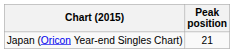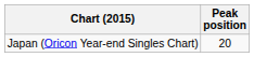 <table class="wikitable sortable">
 <tr>
 <th>Chart (2015)</th>
 <th>Peak<br>position</th>
 </tr>
 <tr>
 <td>Japan (<a href='#'>Oricon</a> Year-end Singles Chart)</td>
-<td align="center">21</td>
+<td align="center">20</td>
 </tr>
 </table>
